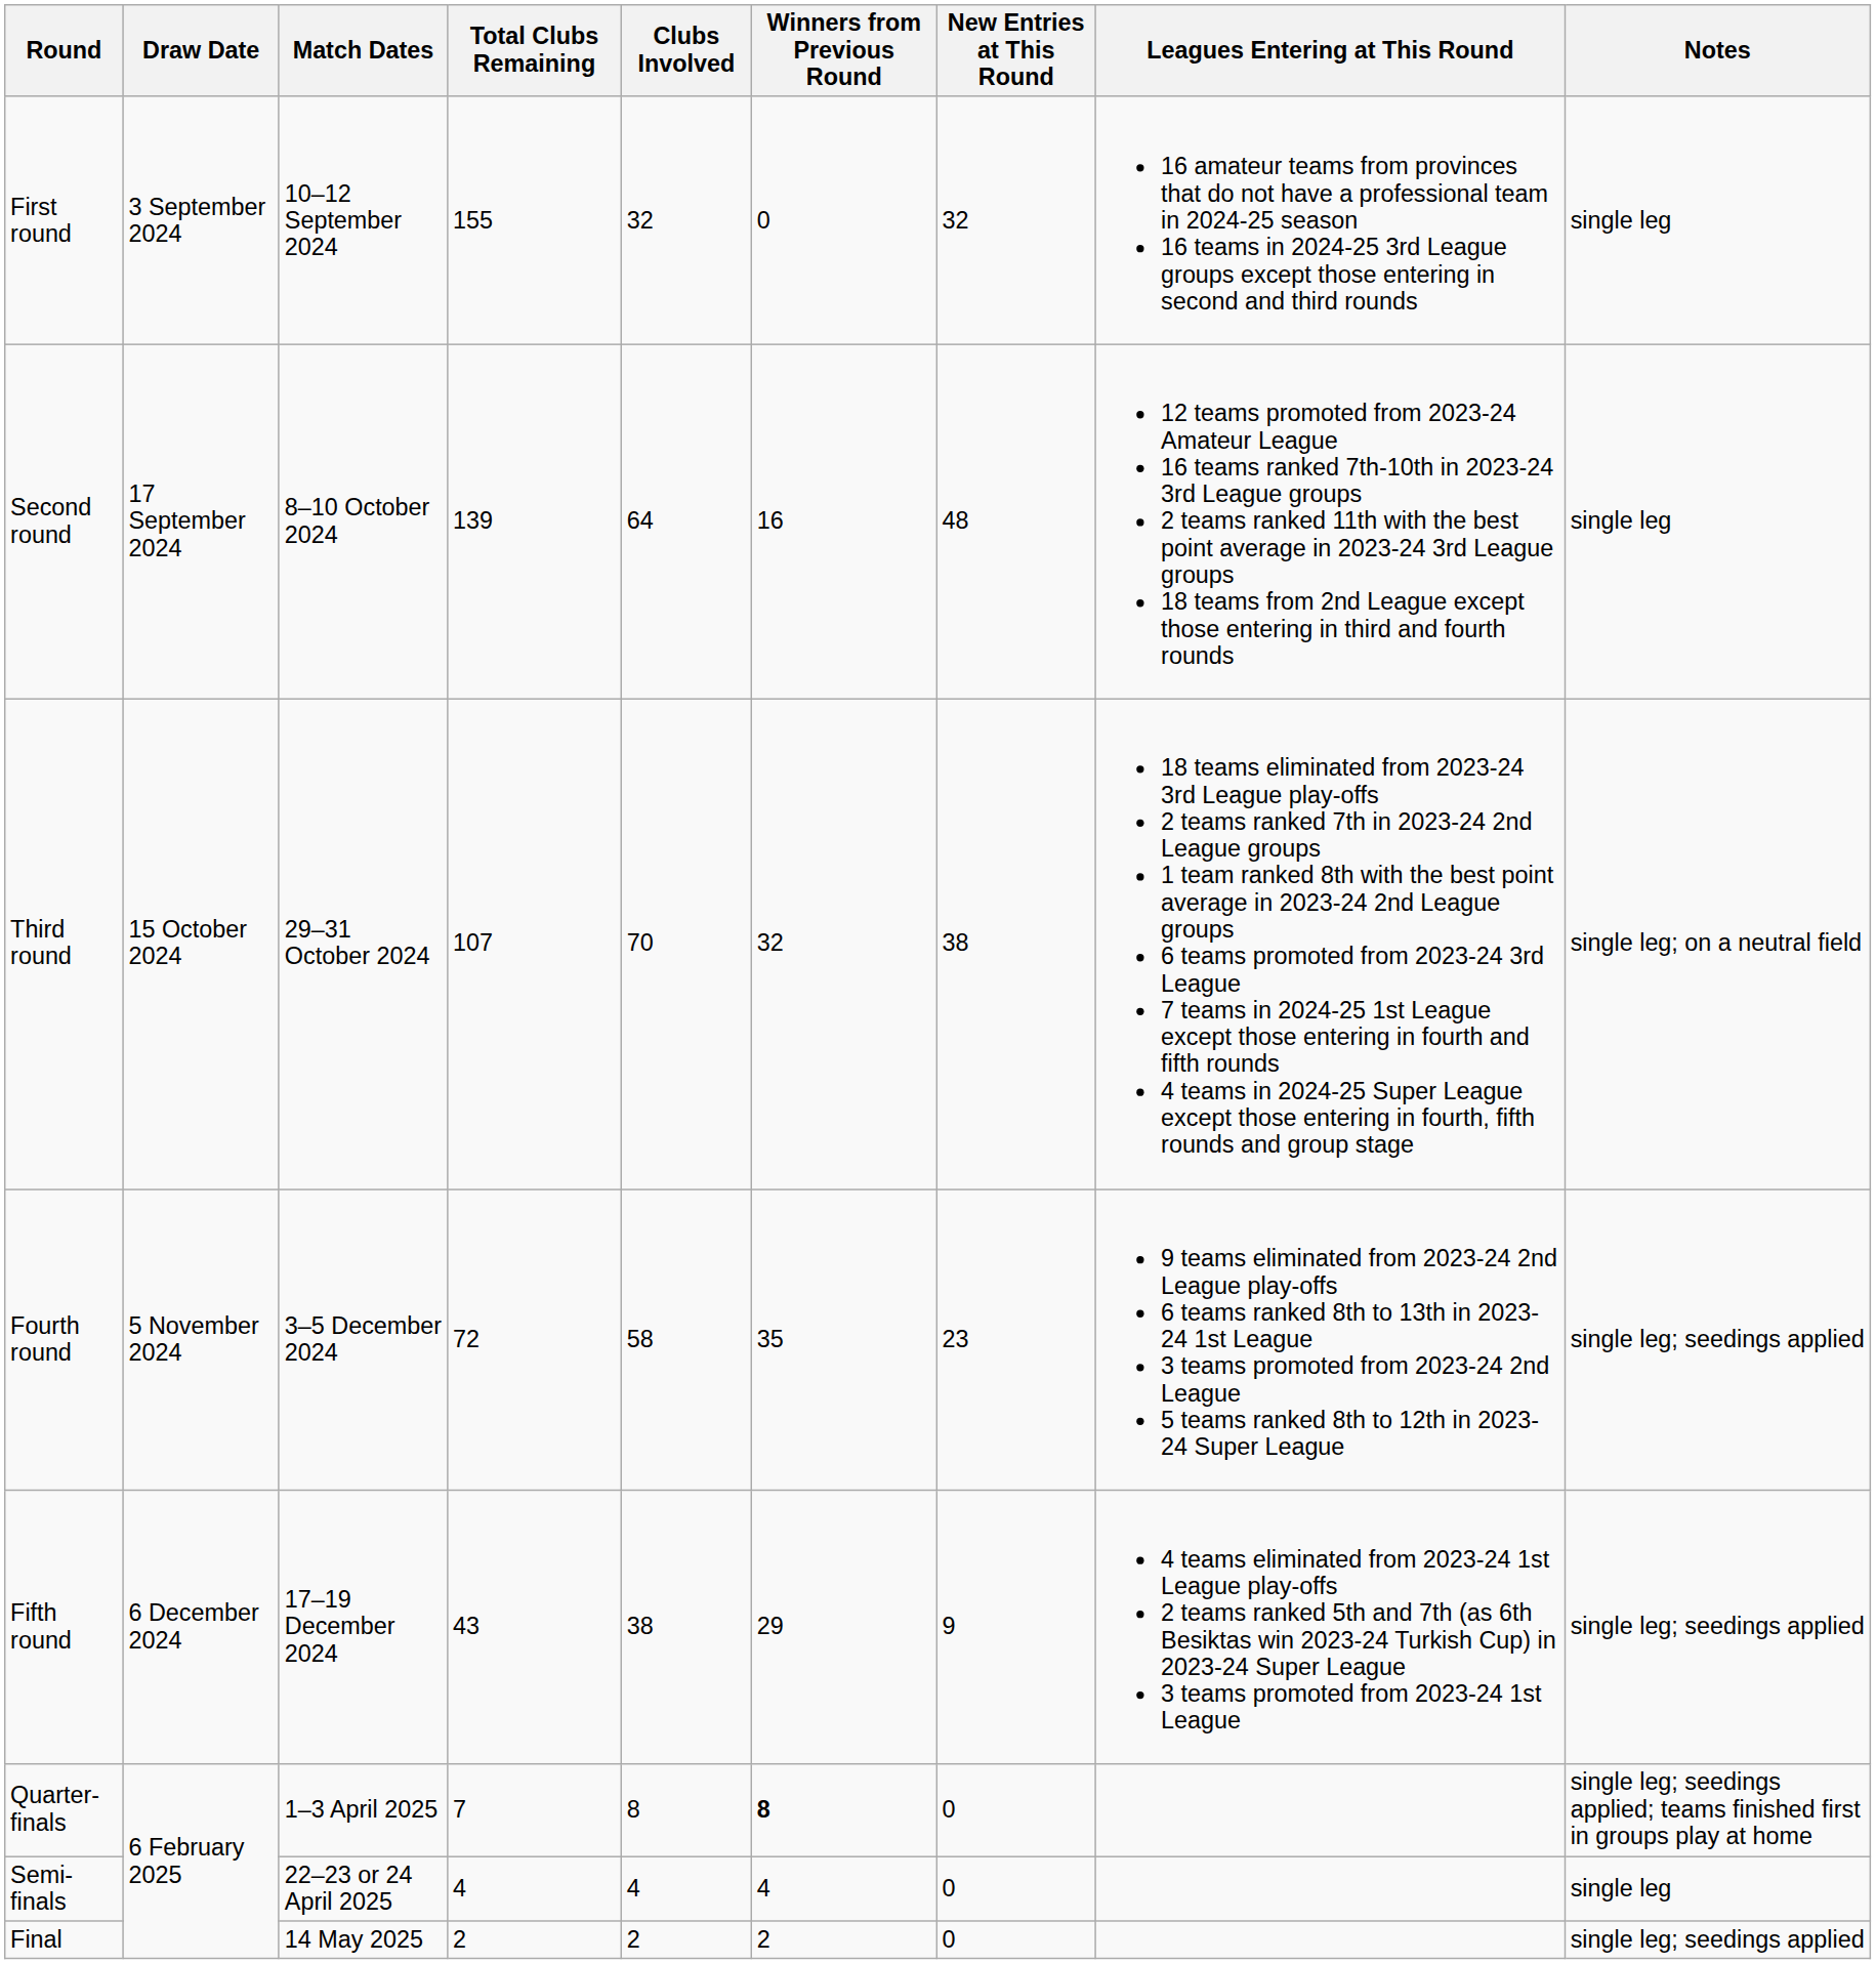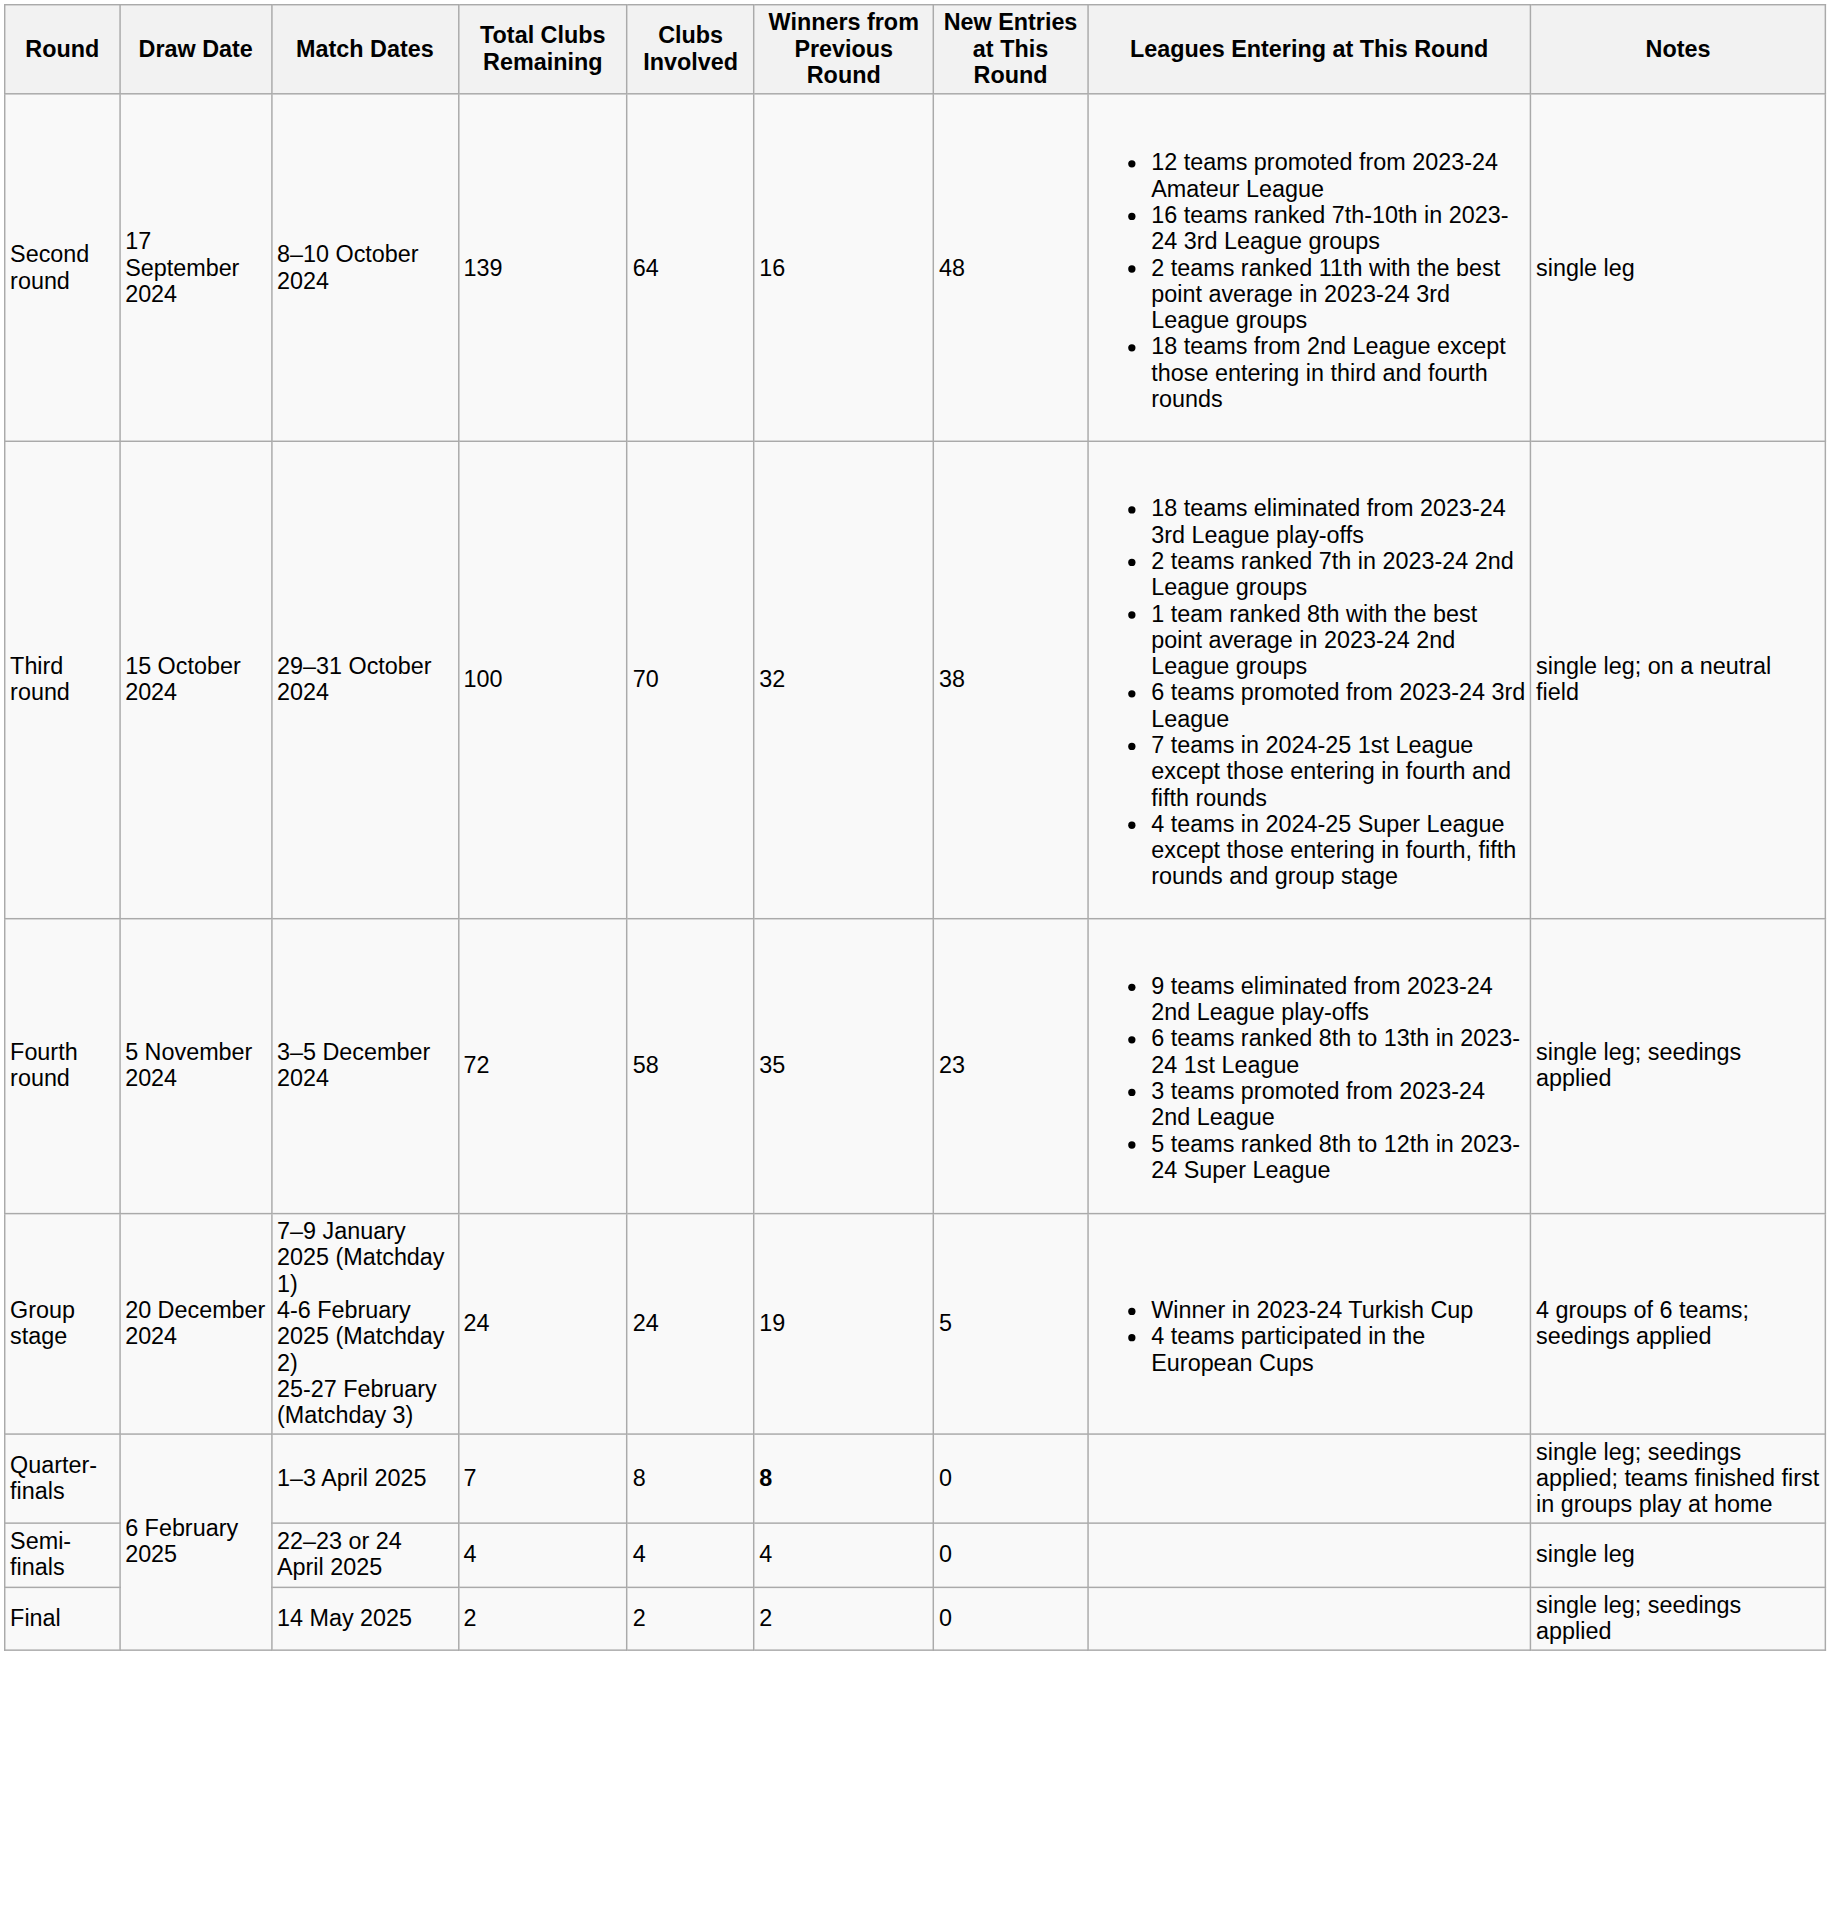 <table class="wikitable">
 <tr>
 <th>Round</th>
 <th>Draw Date</th>
 <th>Match Dates</th>
 <th>Total Clubs Remaining</th>
 <th>Clubs Involved</th>
 <th>Winners from Previous Round</th>
 <th>New Entries at This Round</th>
 <th>Leagues Entering at This Round</th>
 <th>Notes</th>
-</tr>
-<tr>
-<td>First round</td>
-<td>3 September 2024</td>
-<td>10–12 September 2024</td>
-<td>155</td>
-<td>32</td>
-<td>0</td>
-<td>32</td>
-<td><br><ul><li>16 amateur teams from provinces that do not have a professional team in 2024-25 season</li><li>16 teams in 2024-25 3rd League groups except those entering in second and third rounds</li></ul></td>
-<td>single leg</td>
 </tr>
 <tr>
 <td>Second round</td>
 <td>17 September 2024</td>
 <td>8–10 October 2024</td>
 <td>139</td>
 <td>64</td>
 <td>16</td>
 <td>48</td>
 <td><br><ul><li>12 teams promoted from 2023-24 Amateur League</li><li>16 teams ranked 7th-10th in 2023-24 3rd League groups</li><li>2 teams ranked 11th with the best point average in 2023-24 3rd League groups</li><li>18 teams from 2nd League except those entering in third and fourth rounds</li></ul></td>
 <td>single leg</td>
 </tr>
 <tr>
 <td>Third round</td>
 <td>15 October 2024</td>
 <td>29–31  October 2024</td>
-<td>107</td>
+<td>100</td>
 <td>70</td>
 <td>32</td>
 <td>38</td>
 <td><br><ul><li>18 teams eliminated from 2023-24 3rd League play-offs</li><li>2 teams ranked 7th in 2023-24 2nd League groups</li><li>1 team ranked 8th with the best point average in 2023-24 2nd League groups</li><li>6 teams promoted from 2023-24 3rd League</li><li>7 teams in 2024-25 1st League except those entering in fourth and fifth rounds</li><li>4 teams in 2024-25 Super League except those entering in fourth,  fifth rounds and group stage</li></ul></td>
 <td>single leg; on a neutral field</td>
 </tr>
 <tr>
 <td>Fourth round</td>
 <td>5 November 2024</td>
 <td>3–5 December 2024</td>
 <td>72</td>
 <td>58</td>
 <td>35</td>
 <td>23</td>
 <td><br><ul><li>9 teams eliminated from 2023-24 2nd League play-offs</li><li>6 teams ranked 8th to 13th in 2023-24 1st League</li><li>3 teams promoted from 2023-24 2nd League</li><li>5 teams ranked 8th to 12th in 2023-24 Super League</li></ul></td>
 <td>single leg; seedings applied</td>
 </tr>
 <tr>
-<td>Fifth round</td>
-<td>6 December 2024</td>
-<td>17–19 December 2024</td>
-<td>43</td>
-<td>38</td>
-<td>29</td>
-<td>9</td>
-<td><br><ul><li>4 teams eliminated from 2023-24 1st League play-offs</li><li>2 teams ranked 5th and 7th (as 6th Besiktas win 2023-24 Turkish Cup) in 2023-24 Super League</li><li>3 teams promoted from 2023-24 1st League</li></ul></td>
-<td>single leg; seedings applied</td>
+<td>Group stage</td>
+<td>20 December 2024</td>
+<td>7–9 January 2025 (Matchday 1)<br>4-6 February 2025 (Matchday 2)<br>25-27 February (Matchday 3)</td>
+<td>24</td>
+<td>24</td>
+<td>19</td>
+<td>5</td>
+<td><br><ul><li>Winner in 2023-24 Turkish Cup</li><li>4 teams participated in the European Cups</li></ul></td>
+<td>4 groups of 6 teams; seedings applied</td>
 </tr>
 <tr>
 <td>Quarter-finals</td>
 <td rowspan="3">6 February 2025</td>
 <td>1–3 April 2025</td>
 <td>7</td>
 <td>8</td>
 <td><strong>8</strong></td>
 <td>0</td>
 <td></td>
 <td>single leg; seedings applied; teams finished first in groups play at home</td>
 </tr>
 <tr>
 <td>Semi-finals</td>
 <td>22–23 or 24 April 2025</td>
 <td>4</td>
 <td>4</td>
 <td>4</td>
 <td>0</td>
 <td></td>
 <td>single leg</td>
 </tr>
 <tr>
 <td>Final</td>
 <td>14 May 2025</td>
 <td>2</td>
 <td>2</td>
 <td>2</td>
 <td>0</td>
 <td></td>
 <td>single leg; seedings applied</td>
 </tr>
 </table>
